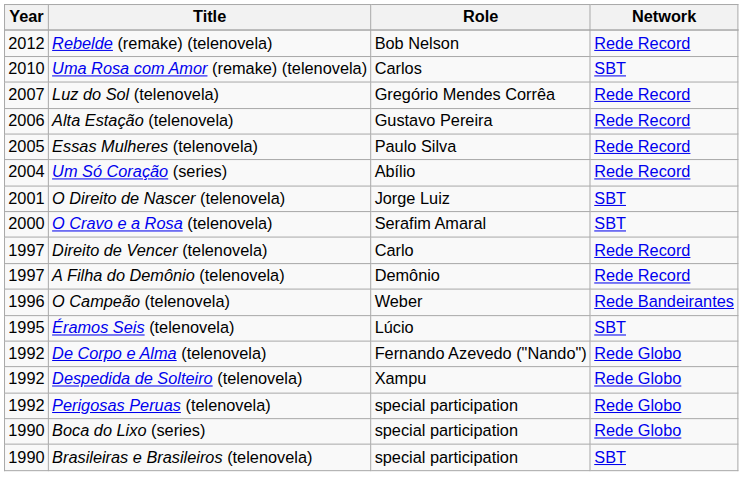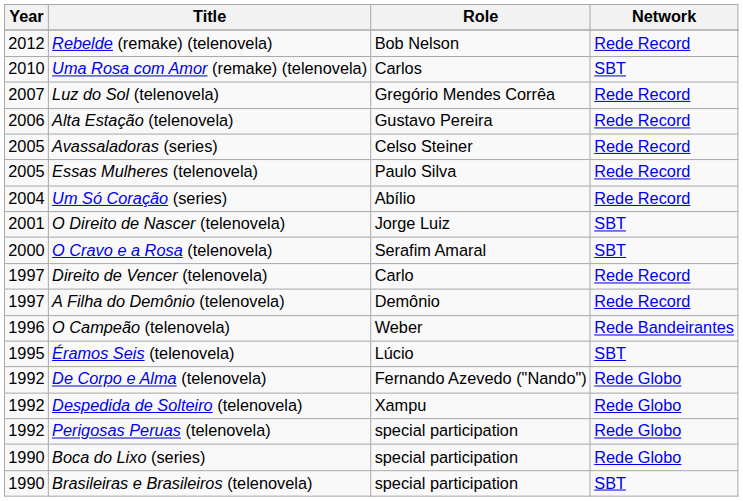 <table class="wikitable">
 <tr>
 <th>Year</th>
 <th>Title</th>
 <th>Role</th>
 <th>Network</th>
 </tr>
 <tr>
 </tr>
 <tr>
 <td>2012</td>
 <td><em><a href='#'>Rebelde</a></em> (remake) (telenovela)</td>
 <td>Bob Nelson</td>
 <td><a href='#'>Rede Record</a></td>
 </tr>
 <tr>
 <td>2010</td>
 <td><em><a href='#'>Uma Rosa com Amor</a></em> (remake) (telenovela)</td>
 <td>Carlos</td>
 <td><a href='#'>SBT</a></td>
 </tr>
 <tr>
 <td>2007</td>
 <td><em>Luz do Sol</em> (telenovela)</td>
 <td>Gregório Mendes Corrêa</td>
 <td><a href='#'>Rede Record</a></td>
 </tr>
 <tr>
 <td>2006</td>
 <td><em>Alta Estação</em> (telenovela)</td>
 <td>Gustavo Pereira</td>
+<td><a href='#'>Rede Record</a></td>
+</tr>
+<tr>
+<td>2005</td>
+<td><em>Avassaladoras</em> (series)</td>
+<td>Celso Steiner</td>
 <td><a href='#'>Rede Record</a></td>
 </tr>
 <tr>
 <td>2005</td>
 <td><em>Essas Mulheres</em>  (telenovela)</td>
 <td>Paulo Silva</td>
 <td><a href='#'>Rede Record</a></td>
 </tr>
 <tr>
 <td>2004</td>
 <td><em><a href='#'>Um Só Coração</a></em>  (series)</td>
 <td>Abílio</td>
 <td><a href='#'>Rede Record</a></td>
 </tr>
 <tr>
 <td>2001</td>
 <td><em>O Direito de Nascer</em> (telenovela)</td>
 <td>Jorge Luiz</td>
 <td><a href='#'>SBT</a></td>
 </tr>
 <tr>
 <td>2000</td>
 <td><em><a href='#'>O Cravo e a Rosa</a></em>  (telenovela)</td>
 <td>Serafim Amaral</td>
 <td><a href='#'>SBT</a></td>
 </tr>
 <tr>
 <td>1997</td>
 <td><em>Direito de Vencer</em> (telenovela)</td>
 <td>Carlo</td>
 <td><a href='#'>Rede Record</a></td>
 </tr>
 <tr>
 <td>1997</td>
 <td><em>A Filha do Demônio</em>  (telenovela)</td>
 <td>Demônio</td>
 <td><a href='#'>Rede Record</a></td>
 </tr>
 <tr>
 <td>1996</td>
 <td><em>O Campeão</em>  (telenovela)</td>
 <td>Weber</td>
 <td><a href='#'>Rede Bandeirantes</a></td>
 </tr>
 <tr>
 <td>1995</td>
 <td><em><a href='#'>Éramos Seis</a></em>  (telenovela)</td>
 <td>Lúcio</td>
 <td><a href='#'>SBT</a></td>
 </tr>
 <tr>
 <td>1992</td>
 <td><em><a href='#'>De Corpo e Alma</a></em> (telenovela)</td>
 <td>Fernando Azevedo ("Nando")</td>
 <td><a href='#'>Rede Globo</a></td>
 </tr>
 <tr>
 <td>1992</td>
 <td><em><a href='#'>Despedida de Solteiro</a></em> (telenovela)</td>
 <td>Xampu</td>
 <td><a href='#'>Rede Globo</a></td>
 </tr>
 <tr>
 <td>1992</td>
 <td><em><a href='#'>Perigosas Peruas</a></em>  (telenovela)</td>
 <td>special participation</td>
 <td><a href='#'>Rede Globo</a></td>
 </tr>
 <tr>
 <td>1990</td>
 <td><em>Boca do Lixo</em>  (series)</td>
 <td>special participation</td>
 <td><a href='#'>Rede Globo</a></td>
 </tr>
 <tr>
 <td>1990</td>
 <td><em>Brasileiras e Brasileiros</em>  (telenovela)</td>
 <td>special participation</td>
 <td><a href='#'>SBT</a></td>
 </tr>
 </table>
